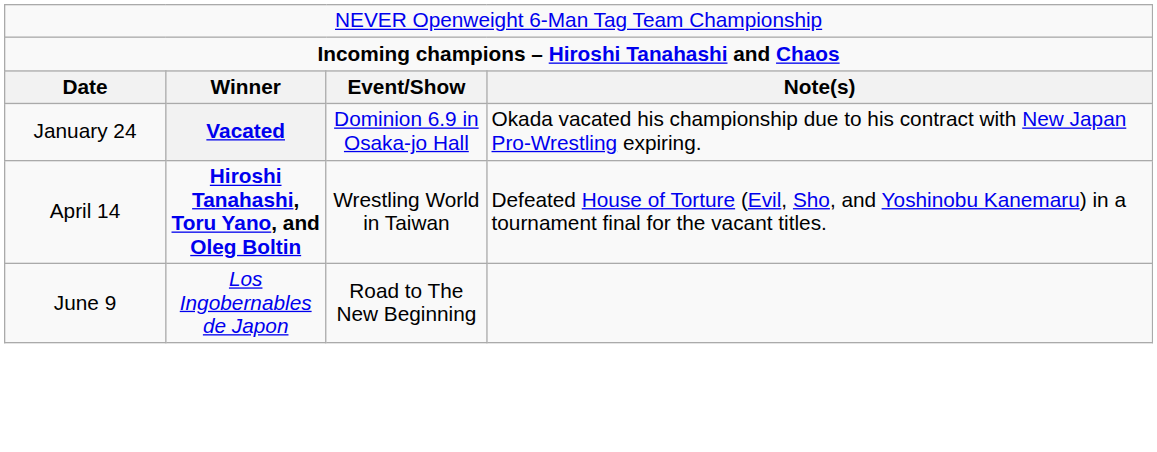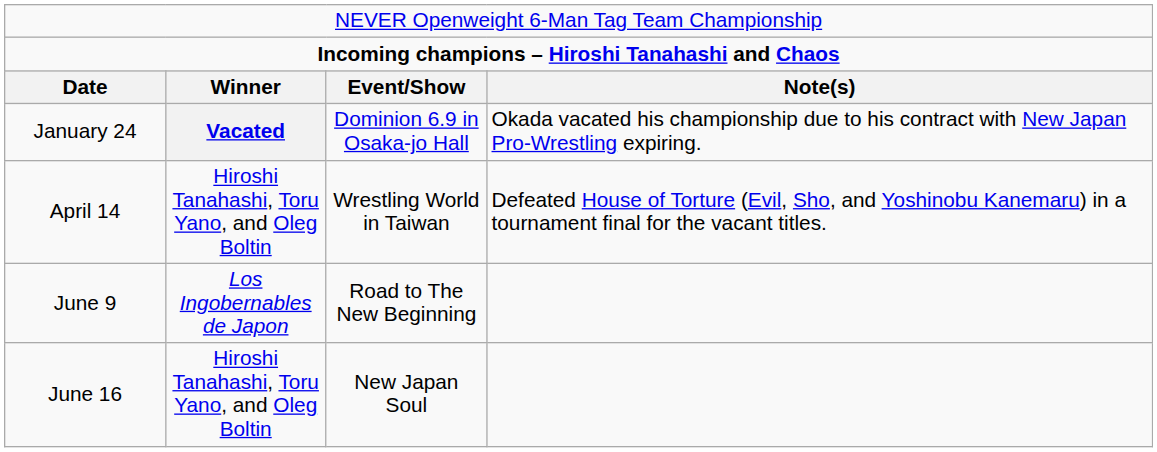 <table class="wikitable" style="text-align:center; width:100%;">
 <tr>
 <td colspan="4" style="text-align: center;"><a href='#'>NEVER Openweight 6-Man Tag Team Championship</a></td>
 </tr>
 <tr>
 <td colspan="4" style="text-align: center;"><strong>Incoming champions – <a href='#'>Hiroshi Tanahashi</a> and <a href='#'>Chaos</a> </strong></td>
 </tr>
 <tr>
 <th width=14%>Date</th>
 <th width=14%>Winner</th>
 <th width=14%>Event/Show</th>
 <th width=58%>Note(s)</th>
 </tr>
 <tr>
 <td>January 24</td>
 <th><a href='#'>Vacated</a></th>
 <td><a href='#'>Dominion 6.9 in Osaka-jo Hall</a></td>
 <td align=left>Okada vacated his championship due to his contract with <a href='#'>New Japan Pro-Wrestling</a> expiring.</td>
 </tr>
 <tr>
 <td>April 14</td>
-<td><strong><a href='#'>Hiroshi Tanahashi</a>, <a href='#'>Toru Yano</a>, and <a href='#'>Oleg Boltin</a></strong></td>
+<td><a href='#'>Hiroshi Tanahashi</a>, <a href='#'>Toru Yano</a>, and <a href='#'>Oleg Boltin</a></td>
 <td>Wrestling World in Taiwan</td>
 <td align=left>Defeated <a href='#'>House of Torture</a> (<a href='#'>Evil</a>, <a href='#'>Sho</a>, and <a href='#'>Yoshinobu Kanemaru</a>) in a tournament final for the vacant titles.</td>
 </tr>
 <tr>
 <td>June 9</td>
 <td><em><a href='#'>Los Ingobernables de Japon</a></em><br></td>
 <td>Road to The New Beginning<br></td>
 <td></td>
 </tr>
+<tr>
+<td>June 16</td>
+<td><a href='#'>Hiroshi Tanahashi</a>, <a href='#'>Toru Yano</a>, and <a href='#'>Oleg Boltin</a></td>
+<td>New Japan Soul<br></td>
+<td></td>
+</tr>
 </table>
